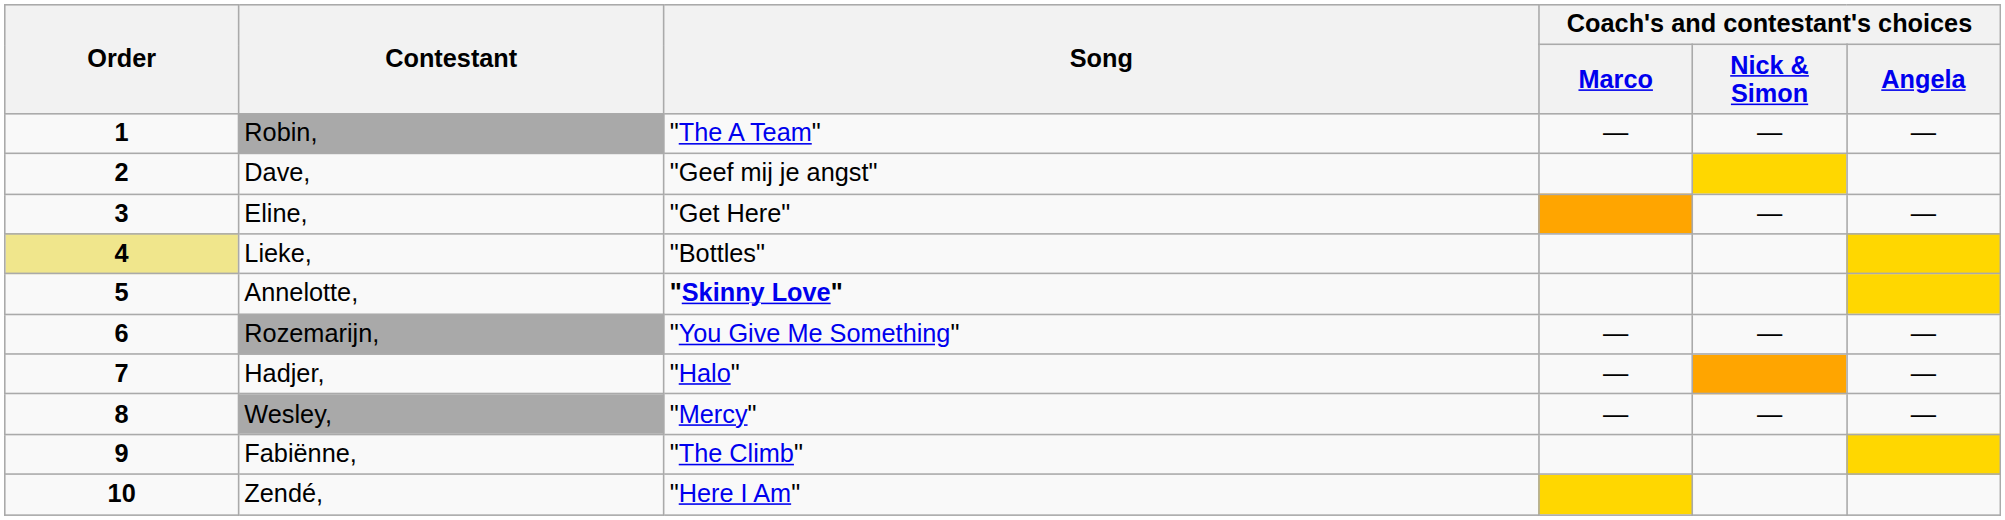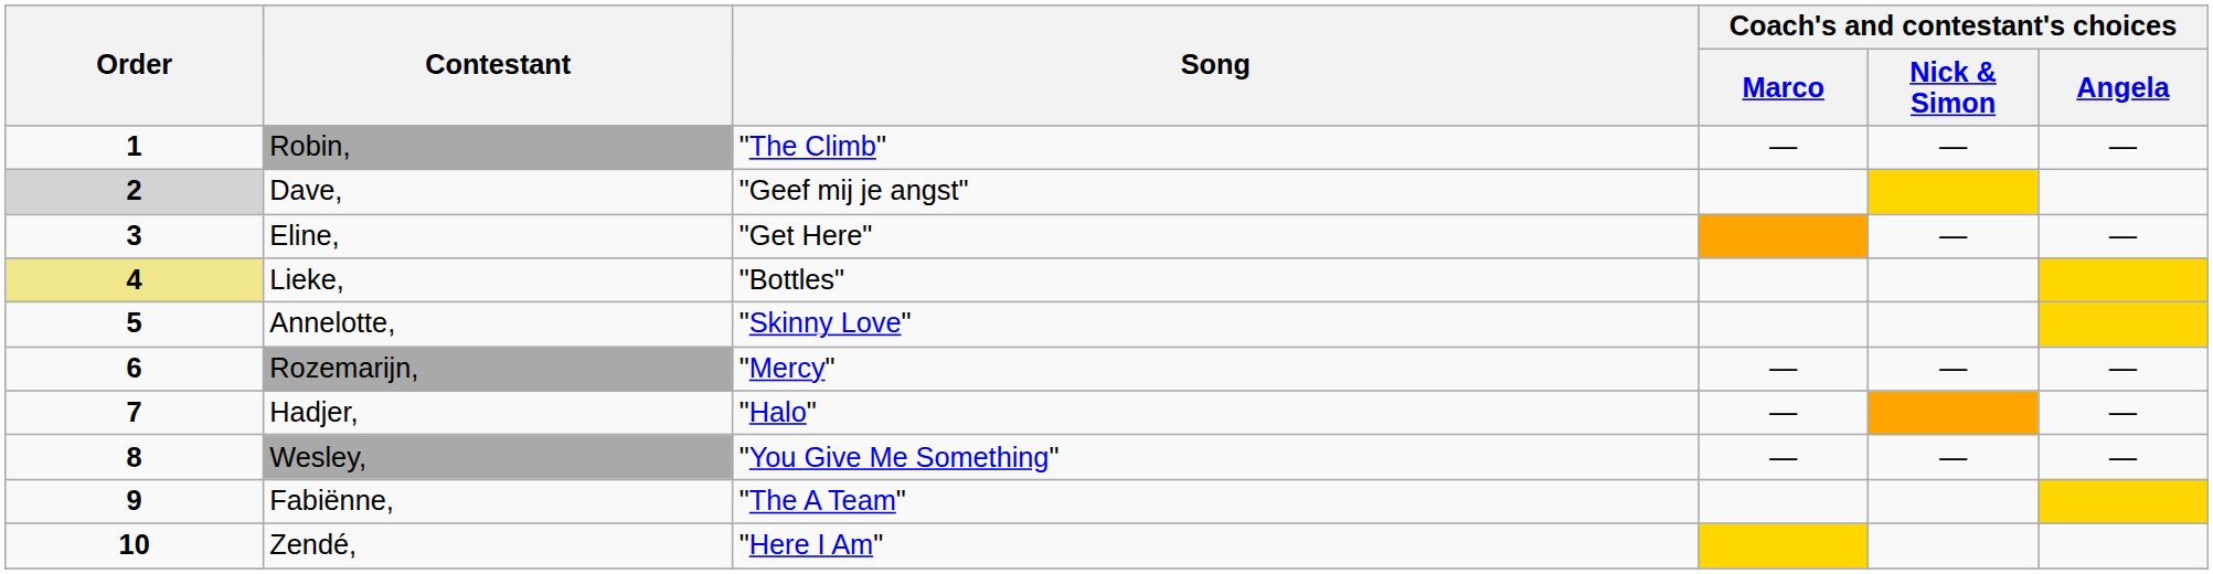 <table class="wikitable" style="width:100%;">
 <tr>
 <th rowspan=2>Order</th>
 <th rowspan=2>Contestant</th>
 <th rowspan=2>Song</th>
 <th colspan=3>Coach's and contestant's choices</th>
 </tr>
 <tr>
 <th width="90"><a href='#'>Marco</a></th>
 <th width="90"><a href='#'>Nick & Simon</a></th>
 <th width="90"><a href='#'>Angela</a></th>
 </tr>
 <tr>
 <td align="center"><strong>1</strong></td>
 <td bgcolor="darkgray">Robin, </td>
-<td>"<a href='#'>The A Team</a>"</td>
+<td>"<a href='#'>The Climb</a>"</td>
 <td align="center">—</td>
 <td align="center">—</td>
 <td align="center">—</td>
 </tr>
 <tr>
-<td align="center"><strong>2</strong></td>
+<td align="center" style="background: lightgrey;"><strong>2</strong></td>
 <td>Dave, </td>
 <td>"Geef mij je angst"</td>
 <td style="text-align:center;"></td>
 <td style="background:gold;text-align:center;"></td>
 <td style="text-align:center;"></td>
 </tr>
 <tr>
 <td align="center"><strong>3</strong></td>
 <td>Eline, </td>
 <td>"Get Here"</td>
 <td style="background:orange;text-align:center;"></td>
 <td align="center">—</td>
 <td align="center">—</td>
 </tr>
 <tr>
 <td align="center" style="background: khaki;"><strong>4</strong></td>
 <td>Lieke, </td>
 <td>"Bottles"</td>
 <td style="text-align:center;"></td>
 <td style="text-align:center;"></td>
 <td style="background:gold;text-align:center;"></td>
 </tr>
 <tr>
 <td align="center"><strong>5</strong></td>
 <td>Annelotte, </td>
-<td><strong>"<a href='#'>Skinny Love</a>"</strong></td>
+<td>"<a href='#'>Skinny Love</a>"</td>
 <td style="text-align:center;"></td>
 <td style="text-align:center;"></td>
 <td style="background:gold;text-align:center;"></td>
 </tr>
 <tr>
 <td align="center"><strong>6</strong></td>
 <td bgcolor="darkgray">Rozemarijn, </td>
-<td>"<a href='#'>You Give Me Something</a>"</td>
+<td>"<a href='#'>Mercy</a>"</td>
 <td align="center">—</td>
 <td align="center">—</td>
 <td align="center">—</td>
 </tr>
 <tr>
 <td align="center"><strong>7</strong></td>
 <td>Hadjer, </td>
 <td>"<a href='#'>Halo</a>"</td>
 <td align="center">—</td>
 <td style="background:orange;text-align:center;"></td>
 <td align="center">—</td>
 </tr>
 <tr>
 <td align="center"><strong>8</strong></td>
 <td bgcolor="darkgray">Wesley, </td>
-<td>"<a href='#'>Mercy</a>"</td>
+<td>"<a href='#'>You Give Me Something</a>"</td>
 <td align="center">—</td>
 <td align="center">—</td>
 <td align="center">—</td>
 </tr>
 <tr>
 <td align="center"><strong>9</strong></td>
 <td>Fabiënne, </td>
-<td>"<a href='#'>The Climb</a>"</td>
+<td>"<a href='#'>The A Team</a>"</td>
 <td style="text-align:center;"></td>
 <td style="text-align:center;"></td>
 <td style="background:gold;text-align:center;"></td>
 </tr>
 <tr>
 <td align="center"><strong>10</strong></td>
 <td>Zendé, </td>
 <td>"<a href='#'>Here I Am</a>"</td>
 <td style="background:gold;text-align:center;"></td>
 <td style="text-align:center;"></td>
 <td style="text-align:center;"></td>
 </tr>
 </table>
